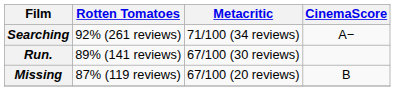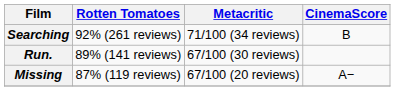 <table class="wikitable" style="text-align:center; width=70%;">
 <tr>
 <th>Film</th>
 <th><a href='#'>Rotten Tomatoes</a></th>
 <th><a href='#'>Metacritic</a></th>
 <th><a href='#'>CinemaScore</a></th>
 </tr>
 <tr>
 <th scope="row"><em>Searching</em></th>
 <td>92% (261 reviews)</td>
 <td>71/100 (34 reviews)</td>
-<td>A−</td>
+<td>B</td>
 </tr>
 <tr>
 <th scope="row"><em>Run.</em></th>
 <td>89% (141 reviews)</td>
 <td>67/100 (30 reviews)</td>
 <td></td>
 </tr>
 <tr>
 <th scope="row"><em>Missing</em></th>
 <td>87% (119 reviews)</td>
 <td>67/100 (20 reviews)</td>
-<td>B</td>
+<td>A−</td>
 </tr>
 <tr>
 </tr>
 </table>
